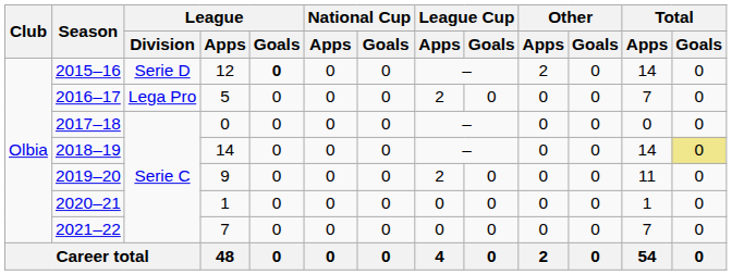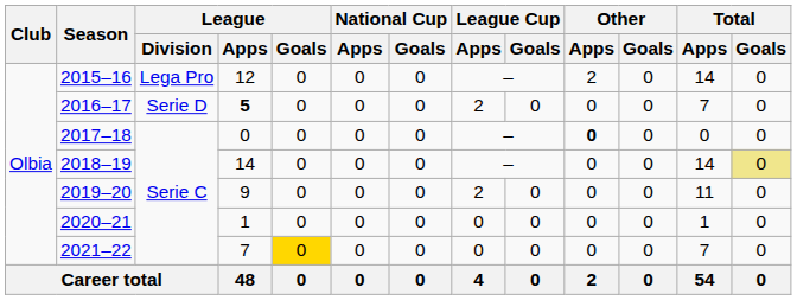 <table class="wikitable" style="text-align: center">
 <tr>
 <th rowspan="2">Club</th>
 <th rowspan="2">Season</th>
 <th colspan="3">League</th>
 <th colspan="2">National Cup</th>
 <th colspan="2">League Cup</th>
 <th colspan="2">Other</th>
 <th colspan="2">Total</th>
 </tr>
 <tr>
 <th>Division</th>
 <th>Apps</th>
 <th>Goals</th>
 <th>Apps</th>
 <th>Goals</th>
 <th>Apps</th>
 <th>Goals</th>
 <th>Apps</th>
 <th>Goals</th>
 <th>Apps</th>
 <th>Goals</th>
 </tr>
 <tr>
 <td rowspan="7"><a href='#'>Olbia</a></td>
 <td><a href='#'>2015–16</a></td>
-<td><a href='#'>Serie D</a></td>
+<td><a href='#'>Lega Pro</a></td>
 <td>12</td>
-<td><strong>0</strong></td>
+<td>0</td>
 <td>0</td>
 <td>0</td>
 <td colspan="2">–</td>
 <td>2</td>
 <td>0</td>
 <td>14</td>
 <td>0</td>
 </tr>
 <tr>
 <td><a href='#'>2016–17</a></td>
-<td><a href='#'>Lega Pro</a></td>
-<td>5</td>
+<td><a href='#'>Serie D</a></td>
+<td><strong>5</strong></td>
 <td>0</td>
 <td>0</td>
 <td>0</td>
 <td>2</td>
 <td>0</td>
 <td>0</td>
 <td>0</td>
 <td>7</td>
 <td>0</td>
 </tr>
 <tr>
 <td><a href='#'>2017–18</a></td>
 <td rowspan="5"><a href='#'>Serie C</a></td>
 <td>0</td>
 <td>0</td>
 <td>0</td>
 <td>0</td>
 <td colspan="2">–</td>
-<td>0</td>
+<td><strong>0</strong></td>
 <td>0</td>
 <td>0</td>
 <td>0</td>
 </tr>
 <tr>
 <td><a href='#'>2018–19</a></td>
 <td>14</td>
 <td>0</td>
 <td>0</td>
 <td>0</td>
 <td colspan="2">–</td>
 <td>0</td>
 <td>0</td>
 <td>14</td>
 <td style="background: khaki;">0</td>
 </tr>
 <tr>
 <td><a href='#'>2019–20</a></td>
 <td>9</td>
 <td>0</td>
 <td>0</td>
 <td>0</td>
 <td>2</td>
 <td>0</td>
 <td>0</td>
 <td>0</td>
 <td>11</td>
 <td>0</td>
 </tr>
 <tr>
 <td><a href='#'>2020–21</a></td>
 <td>1</td>
 <td>0</td>
 <td>0</td>
 <td>0</td>
 <td>0</td>
 <td>0</td>
 <td>0</td>
 <td>0</td>
 <td>1</td>
 <td>0</td>
 </tr>
 <tr>
 <td><a href='#'>2021–22</a></td>
 <td>7</td>
-<td>0</td>
+<td style="background: gold;">0</td>
 <td>0</td>
 <td>0</td>
 <td>0</td>
 <td>0</td>
 <td>0</td>
 <td>0</td>
 <td>7</td>
 <td>0</td>
 </tr>
 <tr>
 <th colspan=3>Career total</th>
 <th>48</th>
 <th>0</th>
 <th>0</th>
 <th>0</th>
 <th>4</th>
 <th>0</th>
 <th>2</th>
 <th>0</th>
 <th>54</th>
 <th>0</th>
 </tr>
 </table>
